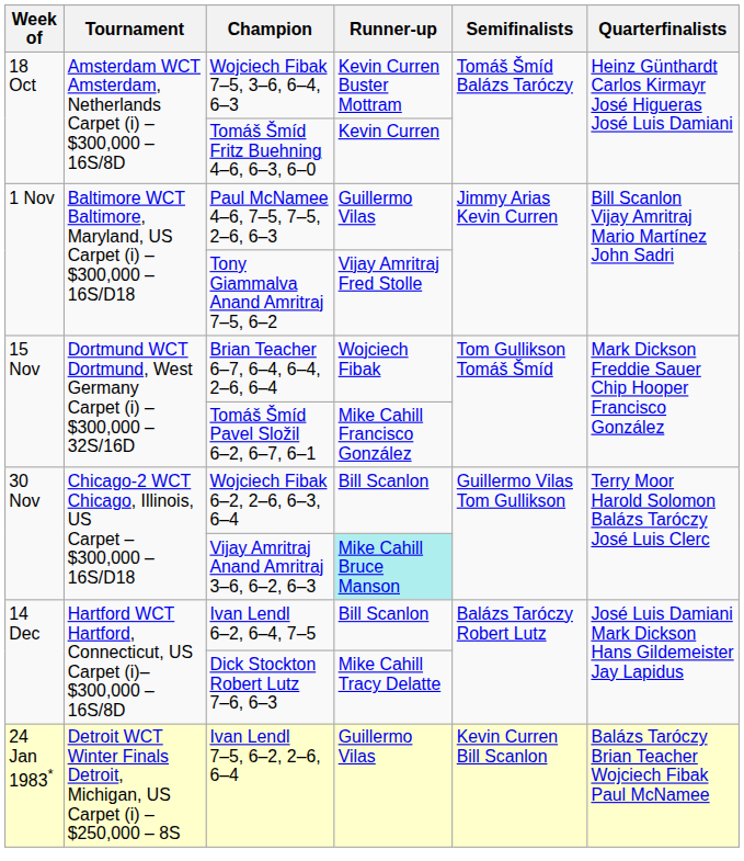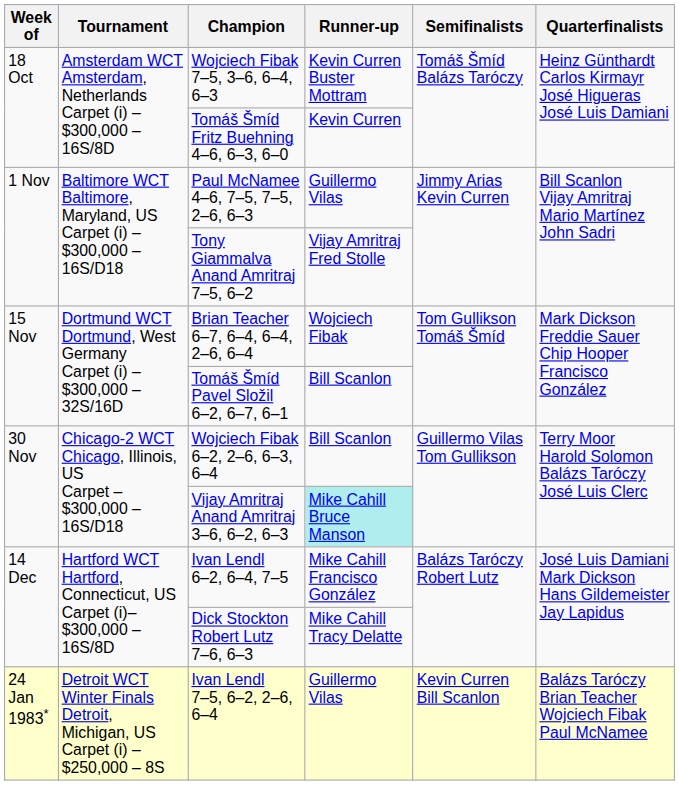 <table class="wikitable" style="font-size:90%;">
 <tr>
 <th width="60">Week of</th>
 <th style="width:230px;">Tournament</th>
 <th style="width:210px;">Champion</th>
 <th style="width:210px;">Runner-up</th>
 <th style="width:170px;">Semifinalists</th>
 <th style="width:170px;">Quarterfinalists</th>
 </tr>
 <tr valign=top>
 <td rowspan=2>18 Oct</td>
 <td rowspan=2><a href='#'>Amsterdam WCT</a> <br> <a href='#'>Amsterdam</a>, Netherlands <br> Carpet (i) – $300,000 – 16S/8D</td>
 <td> <a href='#'>Wojciech Fibak</a> <br> 7–5, 3–6, 6–4, 6–3</td>
 <td> <a href='#'>Kevin Curren</a> <br>  <a href='#'>Buster Mottram</a></td>
 <td rowspan=2> <a href='#'>Tomáš Šmíd</a> <br>  <a href='#'>Balázs Taróczy</a></td>
 <td rowspan=2> <a href='#'>Heinz Günthardt</a> <br>  <a href='#'>Carlos Kirmayr</a> <br>  <a href='#'>José Higueras</a> <br>  <a href='#'>José Luis Damiani</a></td>
 </tr>
 <tr valign=top>
 <td> <a href='#'>Tomáš Šmíd</a> <br>  <a href='#'>Fritz Buehning</a> <br> 4–6, 6–3, 6–0</td>
 <td> <a href='#'>Kevin Curren</a></td>
 </tr>
 <tr valign=top>
 <td rowspan=2>1 Nov</td>
 <td rowspan=2><a href='#'>Baltimore WCT</a> <br> <a href='#'>Baltimore</a>, Maryland, US <br> Carpet (i) – $300,000 – 16S/D18</td>
 <td> <a href='#'>Paul McNamee</a> <br> 4–6, 7–5, 7–5, 2–6, 6–3</td>
 <td> <a href='#'>Guillermo Vilas</a></td>
 <td rowspan=2> <a href='#'>Jimmy Arias</a> <br>  <a href='#'>Kevin Curren</a></td>
 <td rowspan=2> <a href='#'>Bill Scanlon</a> <br>  <a href='#'>Vijay Amritraj</a> <br>  <a href='#'>Mario Martínez</a> <br>  <a href='#'>John Sadri</a></td>
 </tr>
 <tr valign=top>
 <td> <a href='#'>Tony Giammalva</a> <br>  <a href='#'>Anand Amritraj</a> <br> 7–5, 6–2</td>
 <td> <a href='#'>Vijay Amritraj</a> <br>  <a href='#'>Fred Stolle</a></td>
 </tr>
 <tr valign=top>
 <td rowspan=2>15 Nov</td>
 <td rowspan=2><a href='#'>Dortmund WCT</a> <br> <a href='#'>Dortmund</a>, West Germany <br> Carpet (i) – $300,000 – 32S/16D</td>
 <td> <a href='#'>Brian Teacher</a> <br> 6–7, 6–4, 6–4, 2–6, 6–4</td>
 <td> <a href='#'>Wojciech Fibak</a></td>
 <td rowspan=2> <a href='#'>Tom Gullikson</a> <br>  <a href='#'>Tomáš Šmíd</a></td>
 <td rowspan=2> <a href='#'>Mark Dickson</a> <br>  <a href='#'>Freddie Sauer</a> <br>  <a href='#'>Chip Hooper</a> <br>  <a href='#'>Francisco González</a></td>
 </tr>
 <tr valign=top>
 <td> <a href='#'>Tomáš Šmíd</a> <br>  <a href='#'>Pavel Složil</a> <br> 6–2, 6–7, 6–1</td>
-<td> <a href='#'>Mike Cahill</a> <br>  <a href='#'>Francisco González</a></td>
+<td> <a href='#'>Bill Scanlon</a></td>
 </tr>
 <tr valign=top>
 <td rowspan=2>30 Nov</td>
 <td rowspan=2><a href='#'>Chicago-2 WCT</a> <br> <a href='#'>Chicago</a>, Illinois, US <br> Carpet – $300,000 – 16S/D18</td>
 <td> <a href='#'>Wojciech Fibak</a> <br> 6–2, 2–6, 6–3, 6–4</td>
 <td> <a href='#'>Bill Scanlon</a></td>
 <td rowspan=2> <a href='#'>Guillermo Vilas</a> <br>  <a href='#'>Tom Gullikson</a></td>
 <td rowspan=2> <a href='#'>Terry Moor</a> <br>  <a href='#'>Harold Solomon</a> <br>  <a href='#'>Balázs Taróczy</a> <br>  <a href='#'>José Luis Clerc</a></td>
 </tr>
 <tr valign=top>
 <td> <a href='#'>Vijay Amritraj</a> <br>  <a href='#'>Anand Amritraj</a> <br> 3–6, 6–2, 6–3</td>
 <td style="background: paleturquoise;"> <a href='#'>Mike Cahill</a> <br>  <a href='#'>Bruce Manson</a></td>
 </tr>
 <tr valign=top>
 <td rowspan=2>14 Dec</td>
 <td rowspan=2><a href='#'>Hartford WCT</a> <br> <a href='#'>Hartford</a>, Connecticut, US <br> Carpet (i)– $300,000 – 16S/8D</td>
 <td> <a href='#'>Ivan Lendl</a> <br> 6–2, 6–4, 7–5</td>
-<td> <a href='#'>Bill Scanlon</a></td>
+<td> <a href='#'>Mike Cahill</a> <br>  <a href='#'>Francisco González</a></td>
 <td rowspan=2> <a href='#'>Balázs Taróczy</a> <br>  <a href='#'>Robert Lutz</a></td>
 <td rowspan=2> <a href='#'>José Luis Damiani</a> <br>  <a href='#'>Mark Dickson</a> <br>  <a href='#'>Hans Gildemeister</a> <br>  <a href='#'>Jay Lapidus</a></td>
 </tr>
 <tr valign=top>
 <td> <a href='#'>Dick Stockton</a> <br>  <a href='#'>Robert Lutz</a> <br> 7–6, 6–3</td>
 <td> <a href='#'>Mike Cahill</a> <br>  <a href='#'>Tracy Delatte</a></td>
 </tr>
 <tr valign=top bgcolor=#ffffcc>
 <td rowspan=2>24 Jan <br> 1983<sup>*</sup></td>
 <td><a href='#'>Detroit WCT Winter Finals</a> <br> <a href='#'>Detroit</a>, Michigan, US <br> Carpet (i) – $250,000 – 8S</td>
 <td> <a href='#'>Ivan Lendl</a> <br> 7–5, 6–2, 2–6, 6–4</td>
 <td> <a href='#'>Guillermo Vilas</a></td>
 <td> <a href='#'>Kevin Curren</a> <br>  <a href='#'>Bill Scanlon</a></td>
 <td> <a href='#'>Balázs Taróczy</a> <br>  <a href='#'>Brian Teacher</a> <br>  <a href='#'>Wojciech Fibak</a> <br>  <a href='#'>Paul McNamee</a></td>
 </tr>
 </table>
